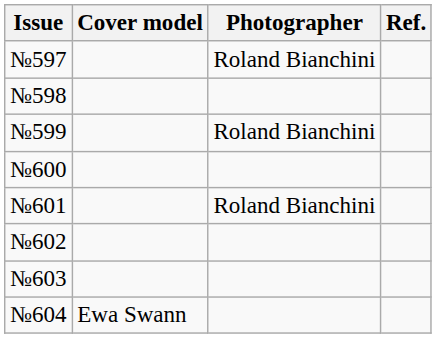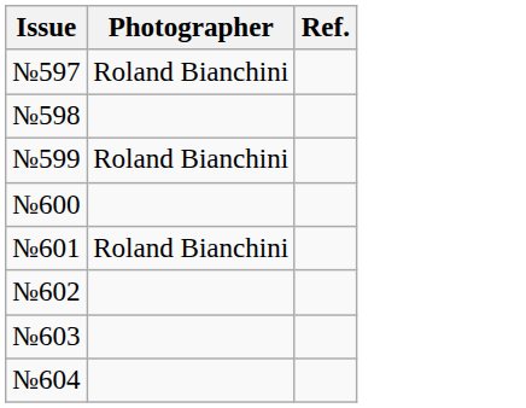 <table class="wikitable">
 <tr>
 <th>Issue</th>
-<th>Cover model</th>
 <th>Photographer</th>
 <th>Ref.</th>
 </tr>
 <tr>
 <td>№597</td>
-<td></td>
 <td>Roland Bianchini</td>
 <td></td>
 </tr>
 <tr>
 <td>№598</td>
 <td></td>
 <td></td>
-<td></td>
 </tr>
 <tr>
 <td>№599</td>
-<td></td>
 <td>Roland Bianchini</td>
 <td></td>
 </tr>
 <tr>
 <td>№600</td>
 <td></td>
 <td></td>
-<td></td>
 </tr>
 <tr>
 <td>№601</td>
-<td></td>
 <td>Roland Bianchini</td>
 <td></td>
 </tr>
 <tr>
 <td>№602</td>
 <td></td>
 <td></td>
-<td></td>
 </tr>
 <tr>
 <td>№603</td>
 <td></td>
 <td></td>
-<td></td>
 </tr>
 <tr>
 <td>№604</td>
-<td>Ewa Swann</td>
 <td></td>
 <td></td>
 </tr>
 </table>
